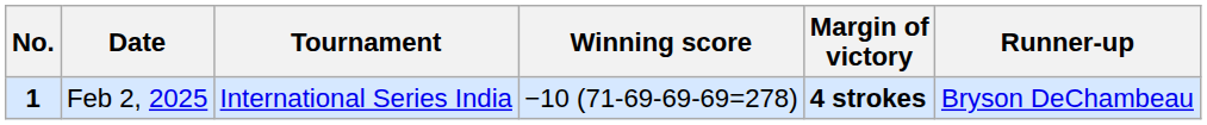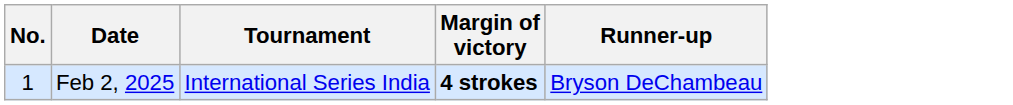 <table class="wikitable" style="font-size:95%;">
 <tr>
 <th>No.</th>
 <th>Date</th>
 <th>Tournament</th>
-<th>Winning score</th>
 <th>Margin of<br>victory</th>
 <th>Runner-up</th>
 </tr>
 <tr style="background:#D6E8FF;">
-<td align=center><strong>1</strong></td>
+<td align=center>1</td>
 <td align=right>Feb 2, <a href='#'>2025</a></td>
 <td><a href='#'>International Series India</a></td>
-<td>−10 (71-69-69-69=278)</td>
 <td><strong>4 strokes</strong></td>
 <td> <a href='#'>Bryson DeChambeau</a></td>
 </tr>
 </table>
